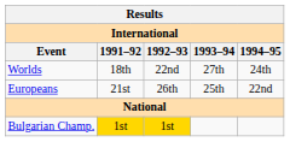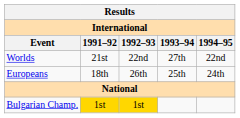 <table class="wikitable" style="text-align:center">
 <tr>
 <th colspan=6 align=center><strong>Results</strong></th>
 </tr>
 <tr>
 <th style="background-color: #ffdead; " colspan=6 align=center><strong>International</strong></th>
 </tr>
 <tr>
 <th>Event</th>
 <th>1991–92</th>
 <th>1992–93</th>
 <th>1993–94</th>
 <th>1994–95</th>
 </tr>
 <tr>
 <td align=left><a href='#'>Worlds</a></td>
-<td>18th</td>
+<td>21st</td>
 <td>22nd</td>
 <td>27th</td>
-<td>24th</td>
+<td>22nd</td>
 </tr>
 <tr>
 <td align=left><a href='#'>Europeans</a></td>
-<td>21st</td>
+<td>18th</td>
 <td>26th</td>
 <td>25th</td>
-<td>22nd</td>
+<td>24th</td>
 </tr>
 <tr>
 <th style="background-color: #ffdead; " colspan=6 align=center><strong>National</strong></th>
 </tr>
 <tr>
 <td align=left><a href='#'>Bulgarian Champ.</a></td>
 <td bgcolor=gold>1st</td>
 <td bgcolor=gold>1st</td>
 <td></td>
 <td></td>
 </tr>
 </table>
